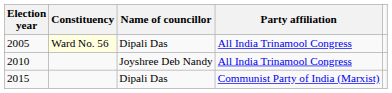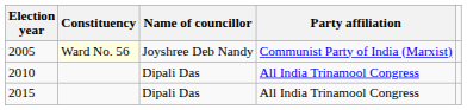 <table class="wikitable"ìÍĦĤĠčw>
 <tr>
 <th>Election<br> year</th>
 <th>Constituency</th>
 <th>Name of councillor</th>
 <th>Party affiliation</th>
 </tr>
 <tr>
 <td>2005</td>
 <td style="background: lightyellow;">Ward No. 56</td>
-<td>Dipali Das</td>
-<td><a href='#'>All India Trinamool Congress</a></td>
+<td>Joyshree Deb Nandy</td>
+<td><a href='#'>Communist Party of India (Marxist)</a></td>
 <td></td>
 </tr>
 <tr>
 <td>2010</td>
 <td></td>
-<td>Joyshree Deb Nandy</td>
+<td>Dipali Das</td>
 <td><a href='#'>All India Trinamool Congress</a></td>
 <td></td>
 </tr>
 <tr>
 <td>2015</td>
 <td></td>
 <td>Dipali Das</td>
-<td><a href='#'>Communist Party of India (Marxist)</a></td>
+<td>All India Trinamool Congress</td>
 <td></td>
 </tr>
 </table>
